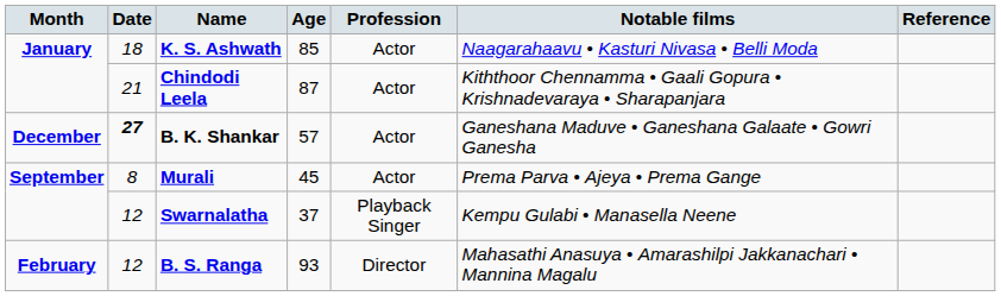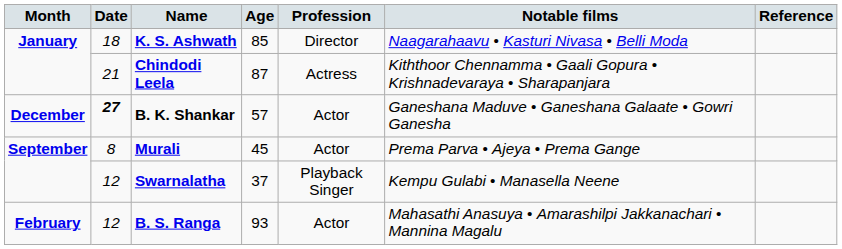 <table class="wikitable">
 <tr style="background:#dae3e7; text-align:center;">
 <td><strong>Month</strong></td>
 <td><strong>Date</strong></td>
 <td><strong>Name</strong></td>
 <td><strong>Age</strong></td>
 <td><strong>Profession</strong></td>
 <td><strong>Notable films</strong></td>
 <td><strong>Reference</strong></td>
 </tr>
 <tr valign="top">
 <td rowspan="2"  style="text-align:center; vertical-align:top;"><strong><a href='#'>January</a></strong></td>
 <td style="text-align:center;"><em>18</em></td>
 <td><strong><a href='#'>K. S. Ashwath</a></strong></td>
 <td style="text-align:center;">85</td>
-<td style="text-align:center;">Actor</td>
+<td style="text-align:center;">Director</td>
 <td><em><a href='#'>Naagarahaavu</a></em> • <em><a href='#'>Kasturi Nivasa</a></em> • <em><a href='#'>Belli Moda</a></em></td>
 <td></td>
 </tr>
 <tr>
 <td style="text-align:center;"><em>21</em></td>
 <td><strong><a href='#'>Chindodi Leela</a></strong></td>
 <td style="text-align:center;">87</td>
-<td style="text-align:center;">Actor</td>
+<td style="text-align:center;">Actress</td>
 <td><em>Kiththoor Chennamma</em> • <em>Gaali Gopura</em> • <em>Krishnadevaraya</em> • <em>Sharapanjara</em></td>
 <td></td>
 </tr>
 <tr>
 <td style="text-align:center;"><strong><a href='#'>December</a></strong></td>
 <td style="text-align:center; vertical-align:top;"><strong><em>27</em></strong></td>
 <td><strong>B. K. Shankar</strong></td>
 <td style="text-align:center;">57</td>
 <td style="text-align:center;">Actor</td>
 <td><em>Ganeshana Maduve</em> • <em>Ganeshana Galaate</em> • <em>Gowri Ganesha</em></td>
 <td></td>
 </tr>
 <tr>
 <td rowspan="2"  style="text-align:center; vertical-align:top;"><strong><a href='#'>September</a></strong></td>
 <td style="text-align:center; vertical-align:top;"><em>8</em></td>
 <td><strong><a href='#'>Murali</a></strong></td>
 <td style="text-align:center;">45</td>
 <td style="text-align:center;">Actor</td>
 <td><em>Prema Parva</em> • <em>Ajeya</em> • <em>Prema Gange</em></td>
 <td></td>
 </tr>
 <tr>
 <td style="text-align:center;"><em>12</em></td>
 <td><strong><a href='#'>Swarnalatha</a></strong></td>
 <td style="text-align:center;">37</td>
 <td style="text-align:center;">Playback Singer</td>
 <td><em>Kempu Gulabi</em> • <em>Manasella Neene</em></td>
 <td></td>
 </tr>
 <tr>
 <td style="text-align:center;"><strong><a href='#'>February</a></strong></td>
 <td style="text-align:center;"><em>12</em></td>
 <td><strong><a href='#'>B. S. Ranga</a></strong></td>
 <td style="text-align:center;">93</td>
-<td style="text-align:center;">Director</td>
+<td style="text-align:center;">Actor</td>
 <td><em>Mahasathi Anasuya</em> • <em>Amarashilpi Jakkanachari</em> • <em>Mannina Magalu</em></td>
 <td></td>
 </tr>
 </table>
